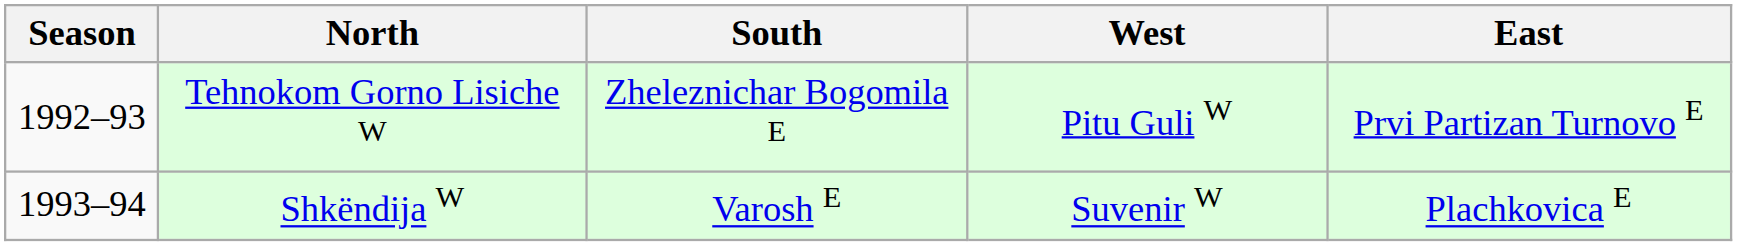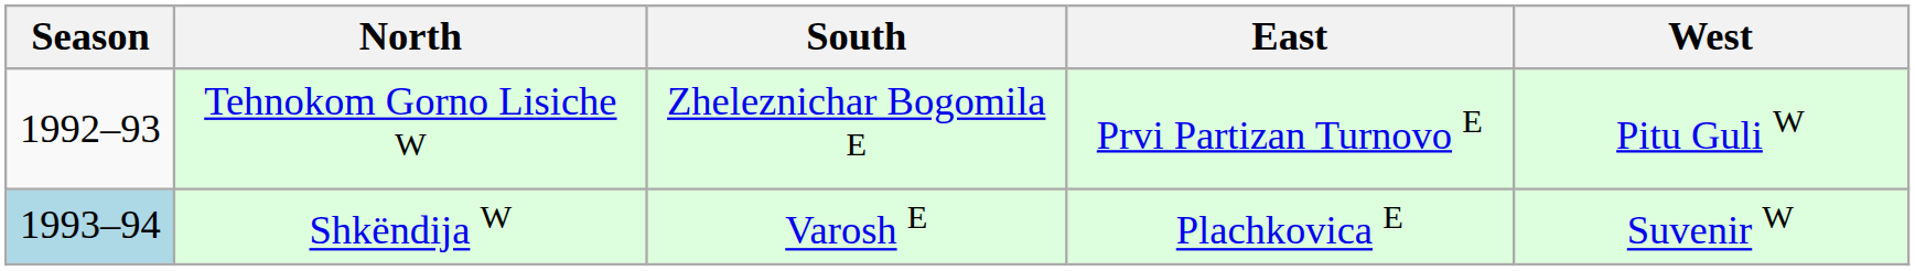 <table class="wikitable" style="text-align:center;">
 <tr>
 <th style="width:60px;">Season</th>
 <th style="width:180px;">North</th>
 <th style="width:160px;">South</th>
+<th style="width:170px;">East</th>
 <th style="width:150px;">West</th>
-<th style="width:170px;">East</th>
 </tr>
 <tr>
 <td align=center>1992–93</td>
 <td style="background:#dfd;"><a href='#'>Tehnokom Gorno Lisiche</a> <sup>W</sup></td>
 <td style="background:#dfd;"><a href='#'>Zheleznichar Bogomila</a> <sup>E</sup></td>
+<td style="background:#dfd;"><a href='#'>Prvi Partizan Turnovo</a> <sup>E</sup></td>
 <td style="background:#dfd;"><a href='#'>Pitu Guli</a> <sup>W</sup></td>
-<td style="background:#dfd;"><a href='#'>Prvi Partizan Turnovo</a> <sup>E</sup></td>
 </tr>
 <tr>
-<td align=center>1993–94</td>
+<td align=center style="background: lightblue;">1993–94</td>
 <td style="background:#dfd;"><a href='#'>Shkëndija</a> <sup>W</sup></td>
 <td style="background:#dfd;"><a href='#'>Varosh</a> <sup>E</sup></td>
+<td style="background:#dfd;"><a href='#'>Plachkovica</a> <sup>E</sup></td>
 <td style="background:#dfd;"><a href='#'>Suvenir</a> <sup>W</sup></td>
-<td style="background:#dfd;"><a href='#'>Plachkovica</a> <sup>E</sup></td>
 </tr>
 </table>
